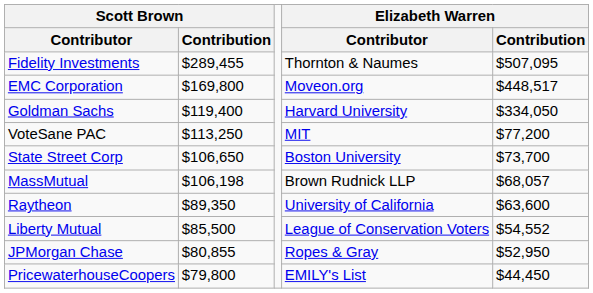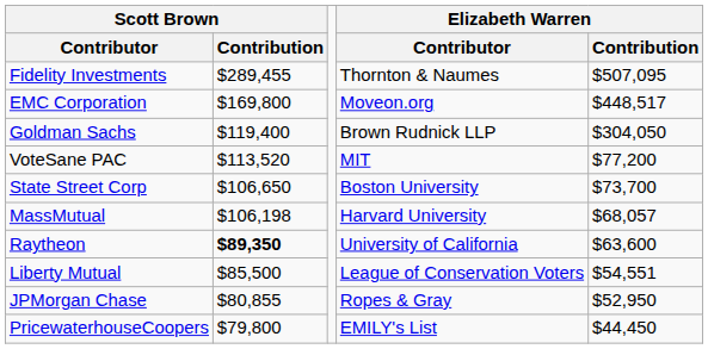 <table class="wikitable">
 <tr>
 <th colspan=2>Scott Brown</th>
 <td rowspan=99></td>
 <th colspan=2>Elizabeth Warren</th>
 </tr>
 <tr>
 <th>Contributor</th>
 <th>Contribution</th>
 <th>Contributor</th>
 <th>Contribution</th>
 </tr>
 <tr>
 <td><a href='#'>Fidelity Investments</a></td>
 <td>$289,455</td>
 <td>Thornton & Naumes</td>
 <td>$507,095</td>
 </tr>
 <tr>
 <td><a href='#'>EMC Corporation</a></td>
 <td>$169,800</td>
 <td><a href='#'>Moveon.org</a></td>
 <td>$448,517</td>
 </tr>
 <tr>
 <td><a href='#'>Goldman Sachs</a></td>
 <td>$119,400</td>
-<td><a href='#'>Harvard University</a></td>
-<td>$334,050</td>
+<td>Brown Rudnick LLP</td>
+<td>$304,050</td>
 </tr>
 <tr>
 <td>VoteSane PAC</td>
-<td>$113,250</td>
+<td>$113,520</td>
 <td><a href='#'>MIT</a></td>
 <td>$77,200</td>
 </tr>
 <tr>
 <td><a href='#'>State Street Corp</a></td>
 <td>$106,650</td>
 <td><a href='#'>Boston University</a></td>
 <td>$73,700</td>
 </tr>
 <tr>
 <td><a href='#'>MassMutual</a></td>
 <td>$106,198</td>
-<td>Brown Rudnick LLP</td>
+<td><a href='#'>Harvard University</a></td>
 <td>$68,057</td>
 </tr>
 <tr>
 <td><a href='#'>Raytheon</a></td>
-<td>$89,350</td>
+<td><strong>$89,350</strong></td>
 <td><a href='#'>University of California</a></td>
 <td>$63,600</td>
 </tr>
 <tr>
 <td><a href='#'>Liberty Mutual</a></td>
 <td>$85,500</td>
 <td><a href='#'>League of Conservation Voters</a></td>
-<td>$54,552</td>
+<td>$54,551</td>
 </tr>
 <tr>
 <td><a href='#'>JPMorgan Chase</a></td>
 <td>$80,855</td>
 <td><a href='#'>Ropes & Gray</a></td>
 <td>$52,950</td>
 </tr>
 <tr>
 <td><a href='#'>PricewaterhouseCoopers</a></td>
 <td>$79,800</td>
 <td><a href='#'>EMILY's List</a></td>
 <td>$44,450</td>
 </tr>
 </table>
